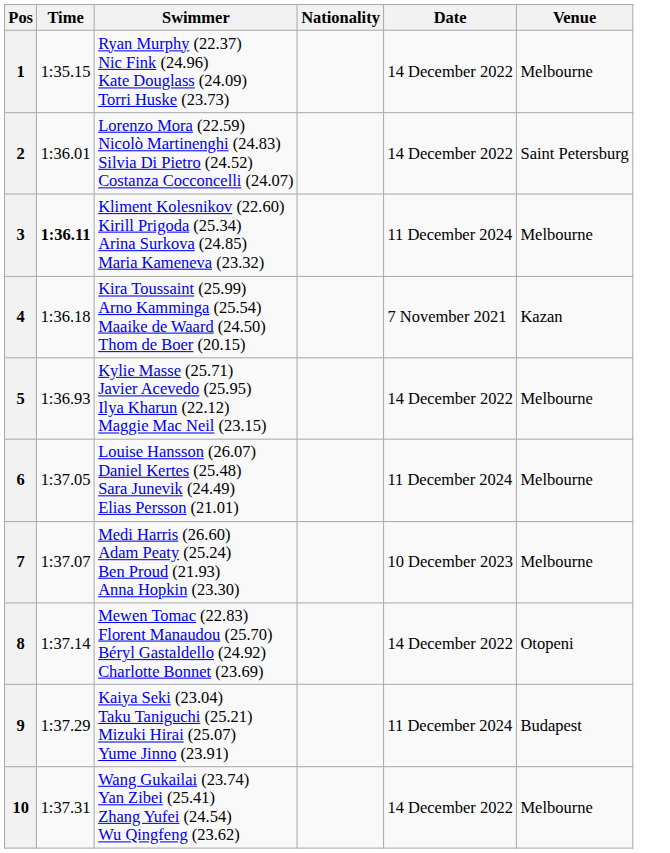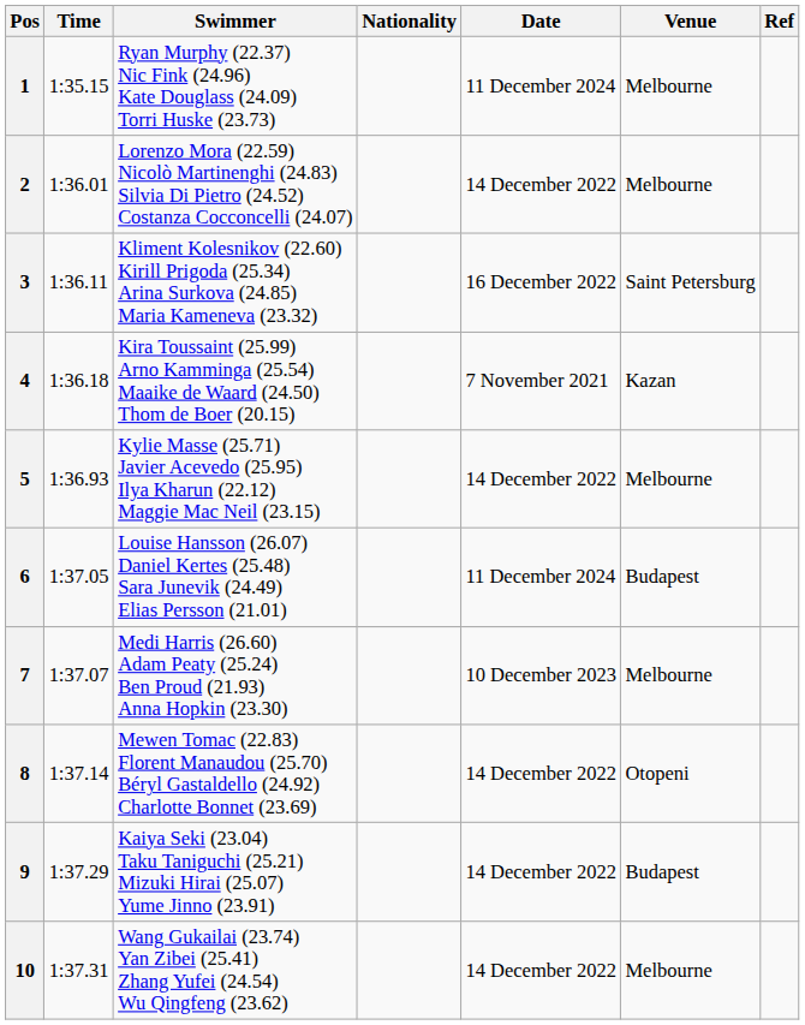 <table class="wikitable">
 <tr>
 <th>Pos</th>
 <th>Time</th>
 <th>Swimmer</th>
 <th>Nationality</th>
 <th>Date</th>
 <th>Venue</th>
+<th>Ref</th>
 </tr>
 <tr>
 <th>1</th>
 <td>1:35.15</td>
 <td><a href='#'>Ryan Murphy</a> (22.37)<br><a href='#'>Nic Fink</a> (24.96)<br><a href='#'>Kate Douglass</a> (24.09)<br><a href='#'>Torri Huske</a> (23.73)</td>
 <td></td>
-<td>14 December 2022</td>
+<td>11 December 2024</td>
 <td>Melbourne</td>
+<td></td>
 </tr>
 <tr>
 <th>2</th>
 <td>1:36.01</td>
 <td><a href='#'>Lorenzo Mora</a> (22.59)<br><a href='#'>Nicolò Martinenghi</a> (24.83)<br><a href='#'>Silvia Di Pietro</a> (24.52)<br><a href='#'>Costanza Cocconcelli</a> (24.07)</td>
 <td></td>
 <td>14 December 2022</td>
-<td>Saint Petersburg</td>
+<td>Melbourne</td>
+<td></td>
 </tr>
 <tr>
 <th>3</th>
-<td><strong>1:36.11</strong></td>
+<td>1:36.11</td>
 <td><a href='#'>Kliment Kolesnikov</a> (22.60)<br><a href='#'>Kirill Prigoda</a> (25.34)<br><a href='#'>Arina Surkova</a> (24.85)<br><a href='#'>Maria Kameneva</a> (23.32)</td>
 <td></td>
-<td>11 December 2024</td>
-<td>Melbourne</td>
+<td>16 December 2022</td>
+<td>Saint Petersburg</td>
+<td></td>
 </tr>
 <tr>
 <th>4</th>
 <td>1:36.18</td>
 <td><a href='#'>Kira Toussaint</a> (25.99)<br><a href='#'>Arno Kamminga</a> (25.54)<br><a href='#'>Maaike de Waard</a> (24.50)<br><a href='#'>Thom de Boer</a> (20.15)</td>
 <td></td>
 <td>7 November 2021</td>
 <td>Kazan</td>
+<td></td>
 </tr>
 <tr>
 <th>5</th>
 <td>1:36.93</td>
 <td><a href='#'>Kylie Masse</a> (25.71)<br><a href='#'>Javier Acevedo</a> (25.95)<br><a href='#'>Ilya Kharun</a> (22.12)<br><a href='#'>Maggie Mac Neil</a> (23.15)</td>
 <td></td>
 <td>14 December 2022</td>
 <td>Melbourne</td>
+<td></td>
 </tr>
 <tr>
 <th>6</th>
 <td>1:37.05</td>
 <td><a href='#'>Louise Hansson</a> (26.07)<br><a href='#'>Daniel Kertes</a> (25.48)<br><a href='#'>Sara Junevik</a> (24.49)<br><a href='#'>Elias Persson</a> (21.01)</td>
 <td></td>
 <td>11 December 2024</td>
-<td>Melbourne</td>
+<td>Budapest</td>
+<td></td>
 </tr>
 <tr>
 <th>7</th>
 <td>1:37.07</td>
 <td><a href='#'>Medi Harris</a> (26.60)<br><a href='#'>Adam Peaty</a> (25.24)<br><a href='#'>Ben Proud</a> (21.93)<br><a href='#'>Anna Hopkin</a> (23.30)</td>
 <td></td>
 <td>10 December 2023</td>
 <td>Melbourne</td>
+<td></td>
 </tr>
 <tr>
 <th>8</th>
 <td>1:37.14</td>
 <td><a href='#'>Mewen Tomac</a> (22.83)<br><a href='#'>Florent Manaudou</a> (25.70)<br><a href='#'>Béryl Gastaldello</a> (24.92)<br><a href='#'>Charlotte Bonnet</a> (23.69)</td>
 <td></td>
 <td>14 December 2022</td>
 <td>Otopeni</td>
+<td></td>
 </tr>
 <tr>
 <th>9</th>
 <td>1:37.29</td>
 <td><a href='#'>Kaiya Seki</a> (23.04)<br><a href='#'>Taku Taniguchi</a> (25.21)<br><a href='#'>Mizuki Hirai</a> (25.07)<br><a href='#'>Yume Jinno</a> (23.91)</td>
 <td></td>
-<td>11 December 2024</td>
+<td>14 December 2022</td>
 <td>Budapest</td>
+<td></td>
 </tr>
 <tr>
 <th>10</th>
 <td>1:37.31</td>
 <td><a href='#'>Wang Gukailai</a> (23.74)<br><a href='#'>Yan Zibei</a> (25.41)<br><a href='#'>Zhang Yufei</a> (24.54)<br><a href='#'>Wu Qingfeng</a> (23.62)</td>
 <td></td>
 <td>14 December 2022</td>
 <td>Melbourne</td>
+<td></td>
 </tr>
 </table>
